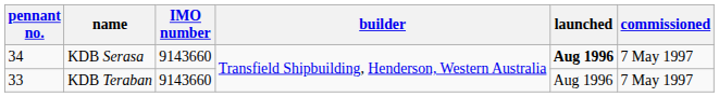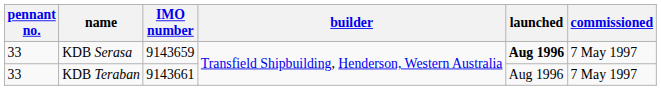 <table class=wikitable>
 <tr>
 <th><a href='#'>pennant<br>no.</a></th>
 <th>name</th>
 <th><a href='#'>IMO<br>number</a></th>
 <th><a href='#'>builder</a></th>
 <th>launched</th>
 <th><a href='#'>commissioned</a></th>
 </tr>
 <tr>
-<td>34</td>
+<td>33</td>
 <td>KDB <em>Serasa</em></td>
-<td>9143660 </td>
+<td>9143659 </td>
 <td rowspan="2"><a href='#'>Transfield Shipbuilding</a>, <a href='#'>Henderson, Western Australia</a></td>
 <td><strong>Aug 1996</strong></td>
 <td>7 May 1997</td>
 </tr>
 <tr>
 <td>33</td>
 <td>KDB <em>Teraban</em></td>
-<td>9143660 </td>
+<td>9143661 </td>
 <td>Aug 1996</td>
 <td>7 May 1997</td>
 </tr>
 </table>
